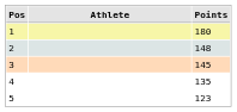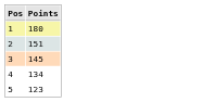 <table cellspacing="1" cellpadding="3" style="border:1px solid #aaa; font-size:90%;">
 <tr style="background:#e4e4e4;">
 <th style="border-bottom:1px solid #aaa; width:10px;">Pos</th>
-<th style="border-bottom:1px solid #aaa; width:200px;">Athlete</th>
 <th style="border-bottom:1px solid #aaa; width:20px;">Points</th>
 </tr>
 <tr style="background:#f7f6a8;">
 <td>1</td>
-<td></td>
 <td>180</td>
 </tr>
 <tr style="background:#dce5e5;">
 <td>2</td>
-<td></td>
-<td>148</td>
+<td>151</td>
 </tr>
 <tr style="background:#ffdab9;">
 <td>3</td>
-<td></td>
 <td>145</td>
 </tr>
 <tr>
 <td>4</td>
-<td></td>
-<td>135</td>
+<td>134</td>
 </tr>
 <tr>
 <td>5</td>
-<td></td>
 <td>123</td>
 </tr>
 </table>
